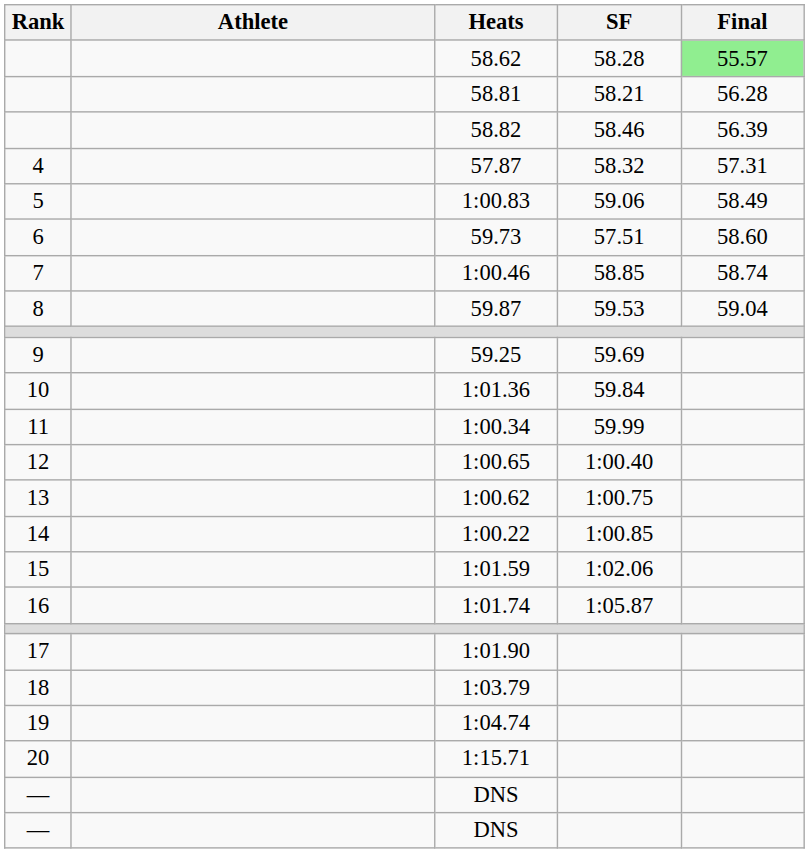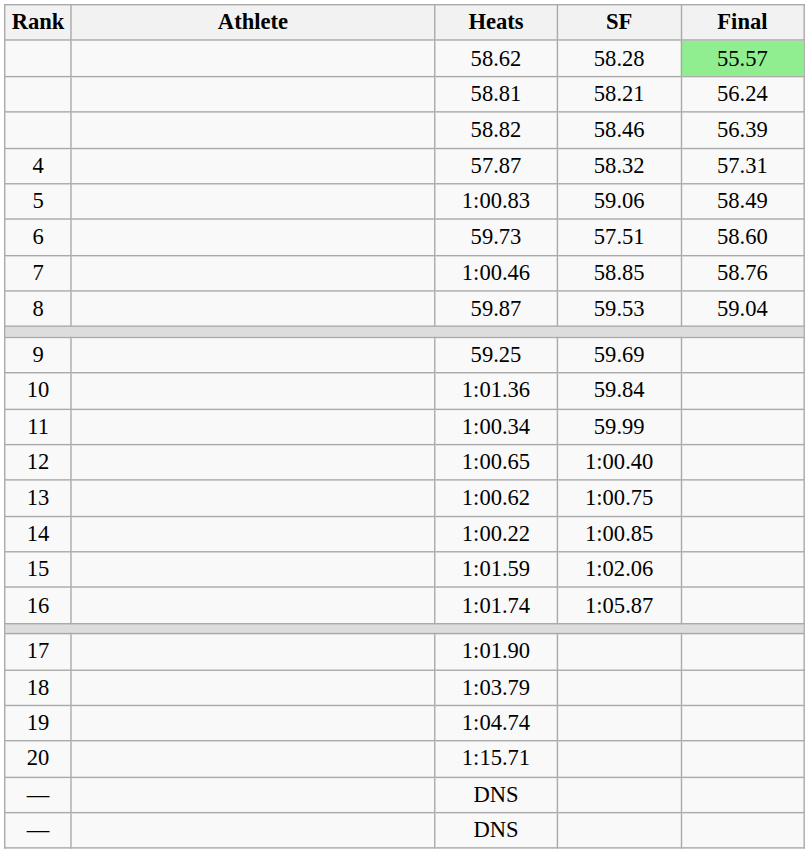 <table class=wikitable style="text-align:center">
 <tr>
 <th width=40>Rank</th>
 <th width=250>Athlete</th>
 <th width=80>Heats</th>
 <th width=80>SF</th>
 <th width=80>Final</th>
 </tr>
 <tr>
 <td></td>
 <td align=left></td>
 <td>58.62</td>
 <td>58.28</td>
 <td style="background: lightgreen;">55.57</td>
 </tr>
 <tr>
 <td></td>
 <td align=left></td>
 <td>58.81</td>
 <td>58.21</td>
-<td>56.28</td>
+<td>56.24</td>
 </tr>
 <tr>
 <td></td>
 <td align=left></td>
 <td>58.82</td>
 <td>58.46</td>
 <td>56.39</td>
 </tr>
 <tr>
 <td>4</td>
 <td align=left></td>
 <td>57.87</td>
 <td>58.32</td>
 <td>57.31</td>
 </tr>
 <tr>
 <td>5</td>
 <td align=left></td>
 <td>1:00.83</td>
 <td>59.06</td>
 <td>58.49</td>
 </tr>
 <tr>
 <td>6</td>
 <td align=left></td>
 <td>59.73</td>
 <td>57.51</td>
 <td>58.60</td>
 </tr>
 <tr>
 <td>7</td>
 <td align=left></td>
 <td>1:00.46</td>
 <td>58.85</td>
-<td>58.74</td>
+<td>58.76</td>
 </tr>
 <tr>
 <td>8</td>
 <td align=left></td>
 <td>59.87</td>
 <td>59.53</td>
 <td>59.04</td>
 </tr>
 <tr bgcolor=#DDDDDD>
 <td colspan=5></td>
 </tr>
 <tr>
 <td>9</td>
 <td align=left></td>
 <td>59.25</td>
 <td>59.69</td>
 <td></td>
 </tr>
 <tr>
 <td>10</td>
 <td align=left></td>
 <td>1:01.36</td>
 <td>59.84</td>
 <td></td>
 </tr>
 <tr>
 <td>11</td>
 <td align=left></td>
 <td>1:00.34</td>
 <td>59.99</td>
 <td></td>
 </tr>
 <tr>
 <td>12</td>
 <td align=left></td>
 <td>1:00.65</td>
 <td>1:00.40</td>
 <td></td>
 </tr>
 <tr>
 <td>13</td>
 <td align=left></td>
 <td>1:00.62</td>
 <td>1:00.75</td>
 <td></td>
 </tr>
 <tr>
 <td>14</td>
 <td align=left></td>
 <td>1:00.22</td>
 <td>1:00.85</td>
 <td></td>
 </tr>
 <tr>
 <td>15</td>
 <td align=left></td>
 <td>1:01.59</td>
 <td>1:02.06</td>
 <td></td>
 </tr>
 <tr>
 <td>16</td>
 <td align=left></td>
 <td>1:01.74</td>
 <td>1:05.87</td>
 <td></td>
 </tr>
 <tr bgcolor=#DDDDDD>
 <td colspan=5></td>
 </tr>
 <tr>
 <td>17</td>
 <td align=left></td>
 <td>1:01.90</td>
 <td></td>
 <td></td>
 </tr>
 <tr>
 <td>18</td>
 <td align=left></td>
 <td>1:03.79</td>
 <td></td>
 <td></td>
 </tr>
 <tr>
 <td>19</td>
 <td align=left></td>
 <td>1:04.74</td>
 <td></td>
 <td></td>
 </tr>
 <tr>
 <td>20</td>
 <td align=left></td>
 <td>1:15.71</td>
 <td></td>
 <td></td>
 </tr>
 <tr>
 <td>—</td>
 <td align=left></td>
 <td>DNS</td>
 <td></td>
 <td></td>
 </tr>
 <tr>
 <td>—</td>
 <td align=left></td>
 <td>DNS</td>
 <td></td>
 <td></td>
 </tr>
 </table>
